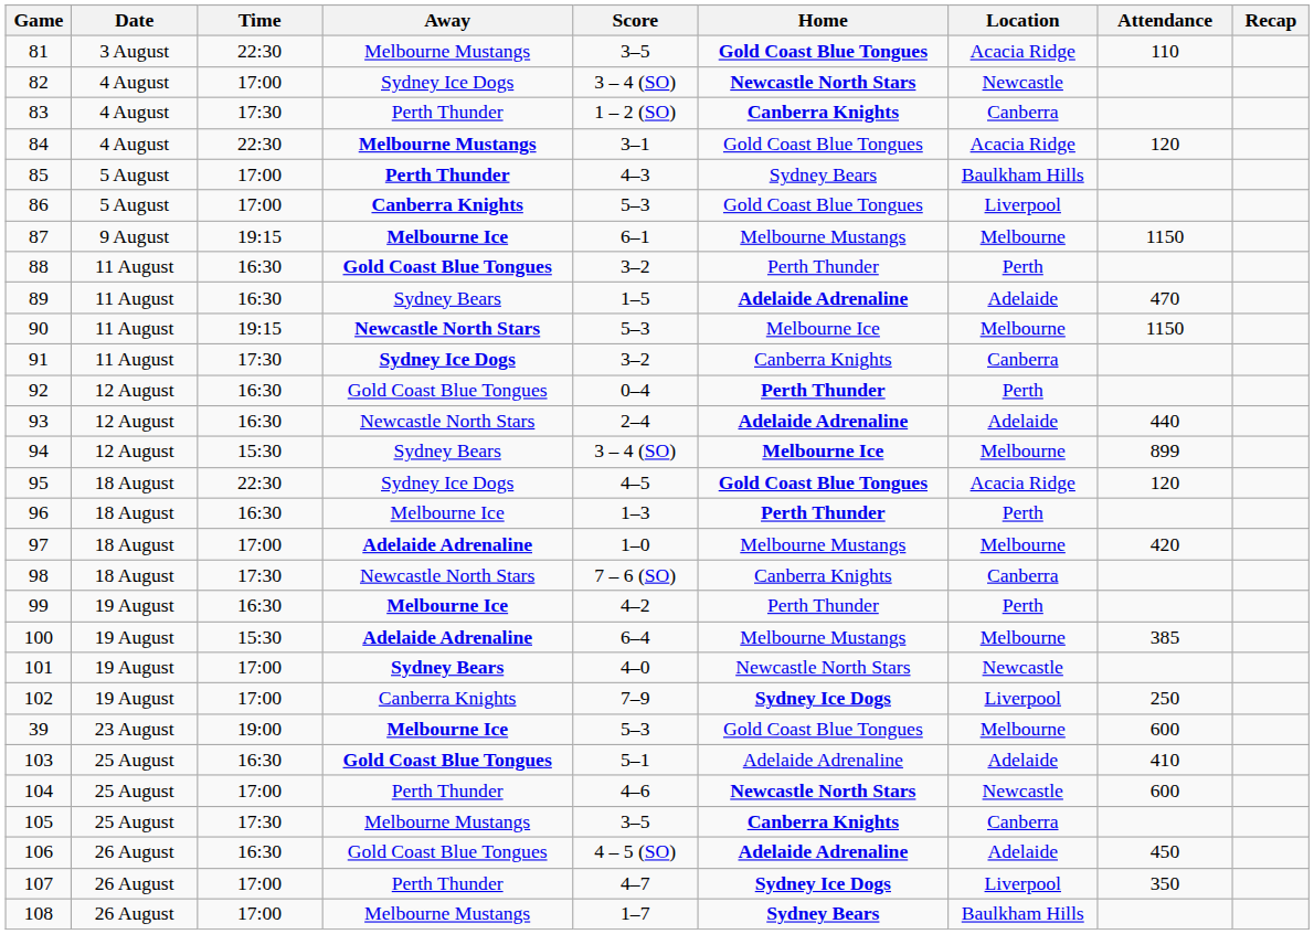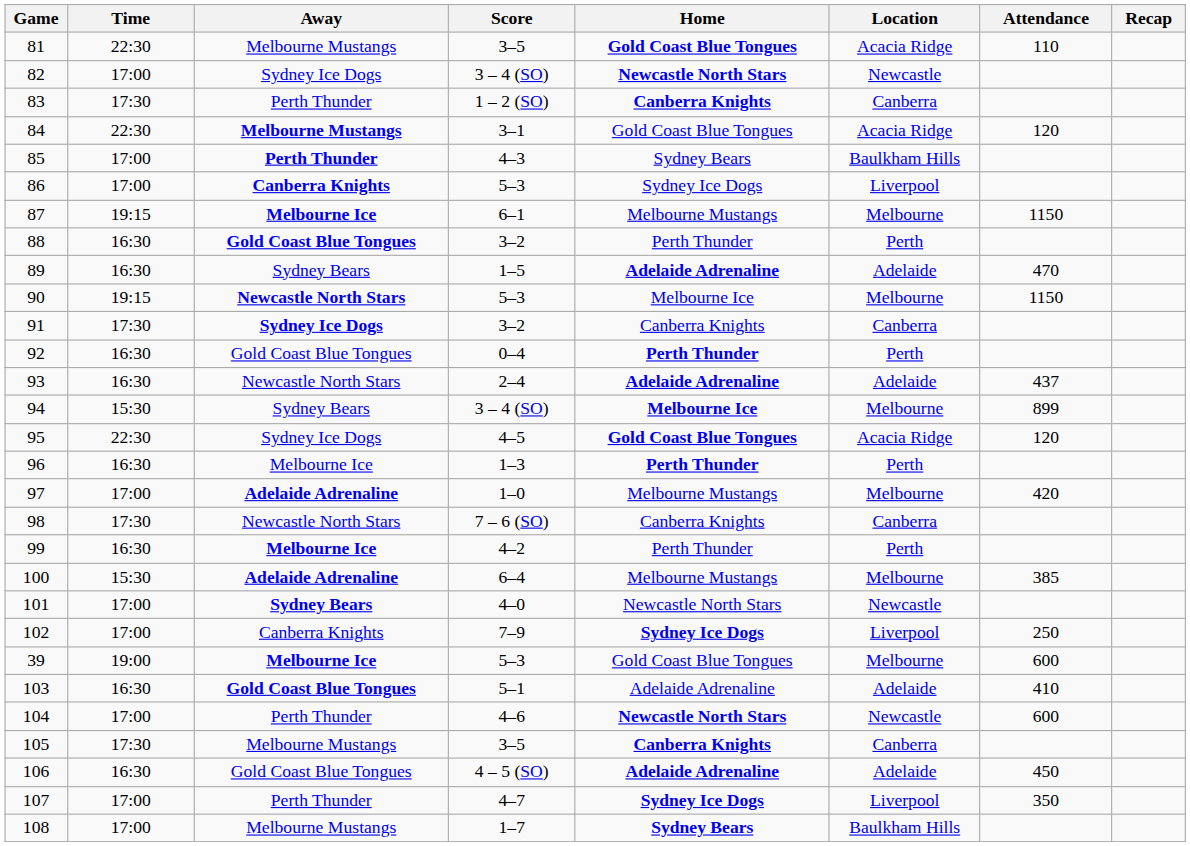 <table class="wikitable" width="85%" style="margin: 1em auto 1em auto">
 <tr>
 <th width="1%">Game</th>
-<th width="6%">Date</th>
 <th width="6%">Time</th>
 <th width="12%">Away</th>
 <th width="6%">Score</th>
 <th width="12%">Home</th>
 <th width="7%">Location</th>
 <th width="4%">Attendance</th>
 <th width="2%">Recap</th>
 </tr>
 <tr align="center">
 <td>81</td>
-<td>3 August</td>
 <td>22:30</td>
 <td><a href='#'>Melbourne Mustangs</a></td>
 <td>3–5</td>
 <td><strong><a href='#'>Gold Coast Blue Tongues</a></strong></td>
 <td><a href='#'>Acacia Ridge</a></td>
 <td>110</td>
 <td></td>
 </tr>
 <tr align="center">
 <td>82</td>
-<td>4 August</td>
 <td>17:00</td>
 <td><a href='#'>Sydney Ice Dogs</a></td>
 <td>3 – 4 (<a href='#'>SO</a>)</td>
 <td><strong><a href='#'>Newcastle North Stars</a></strong></td>
 <td><a href='#'>Newcastle</a></td>
 <td></td>
 <td></td>
 </tr>
 <tr align="center">
 <td>83</td>
-<td>4 August</td>
 <td>17:30</td>
 <td><a href='#'>Perth Thunder</a></td>
 <td>1 – 2 (<a href='#'>SO</a>)</td>
 <td><strong><a href='#'>Canberra Knights</a></strong></td>
 <td><a href='#'>Canberra</a></td>
 <td></td>
 <td></td>
 </tr>
 <tr align="center">
 <td>84</td>
-<td>4 August</td>
 <td>22:30</td>
 <td><strong><a href='#'>Melbourne Mustangs</a></strong></td>
 <td>3–1</td>
 <td><a href='#'>Gold Coast Blue Tongues</a></td>
 <td><a href='#'>Acacia Ridge</a></td>
 <td>120</td>
 <td></td>
 </tr>
 <tr align="center">
 <td>85</td>
-<td>5 August</td>
 <td>17:00</td>
 <td><strong><a href='#'>Perth Thunder</a></strong></td>
 <td>4–3</td>
 <td><a href='#'>Sydney Bears</a></td>
 <td><a href='#'>Baulkham Hills</a></td>
 <td></td>
 <td></td>
 </tr>
 <tr align="center">
 <td>86</td>
-<td>5 August</td>
 <td>17:00</td>
 <td><strong><a href='#'>Canberra Knights</a></strong></td>
 <td>5–3</td>
-<td><a href='#'>Gold Coast Blue Tongues</a></td>
+<td><a href='#'>Sydney Ice Dogs</a></td>
 <td><a href='#'>Liverpool</a></td>
 <td></td>
 <td></td>
 </tr>
 <tr align="center">
 <td>87</td>
-<td>9 August</td>
 <td>19:15</td>
 <td><strong><a href='#'>Melbourne Ice</a></strong></td>
 <td>6–1</td>
 <td><a href='#'>Melbourne Mustangs</a></td>
 <td><a href='#'>Melbourne</a></td>
 <td>1150</td>
 <td></td>
 </tr>
 <tr align="center">
 <td>88</td>
-<td>11 August</td>
 <td>16:30</td>
 <td><strong><a href='#'>Gold Coast Blue Tongues</a></strong></td>
 <td>3–2</td>
 <td><a href='#'>Perth Thunder</a></td>
 <td><a href='#'>Perth</a></td>
 <td></td>
 <td></td>
 </tr>
 <tr align="center">
 <td>89</td>
-<td>11 August</td>
 <td>16:30</td>
 <td><a href='#'>Sydney Bears</a></td>
 <td>1–5</td>
 <td><strong><a href='#'>Adelaide Adrenaline</a></strong></td>
 <td><a href='#'>Adelaide</a></td>
 <td>470</td>
 <td></td>
 </tr>
 <tr align="center">
 <td>90</td>
-<td>11 August</td>
 <td>19:15</td>
 <td><strong><a href='#'>Newcastle North Stars</a></strong></td>
 <td>5–3</td>
 <td><a href='#'>Melbourne Ice</a></td>
 <td><a href='#'>Melbourne</a></td>
 <td>1150</td>
 <td></td>
 </tr>
 <tr align="center">
 <td>91</td>
-<td>11 August</td>
 <td>17:30</td>
 <td><strong><a href='#'>Sydney Ice Dogs</a></strong></td>
 <td>3–2</td>
 <td><a href='#'>Canberra Knights</a></td>
 <td><a href='#'>Canberra</a></td>
 <td></td>
 <td></td>
 </tr>
 <tr align="center">
 <td>92</td>
-<td>12 August</td>
 <td>16:30</td>
 <td><a href='#'>Gold Coast Blue Tongues</a></td>
 <td>0–4</td>
 <td><strong><a href='#'>Perth Thunder</a></strong></td>
 <td><a href='#'>Perth</a></td>
 <td></td>
 <td></td>
 </tr>
 <tr align="center">
 <td>93</td>
-<td>12 August</td>
 <td>16:30</td>
 <td><a href='#'>Newcastle North Stars</a></td>
 <td>2–4</td>
 <td><strong><a href='#'>Adelaide Adrenaline</a></strong></td>
 <td><a href='#'>Adelaide</a></td>
-<td>440</td>
+<td>437</td>
 <td></td>
 </tr>
 <tr align="center">
 <td>94</td>
-<td>12 August</td>
 <td>15:30</td>
 <td><a href='#'>Sydney Bears</a></td>
 <td>3 – 4 (<a href='#'>SO</a>)</td>
 <td><strong><a href='#'>Melbourne Ice</a></strong></td>
 <td><a href='#'>Melbourne</a></td>
 <td>899</td>
 <td></td>
 </tr>
 <tr align="center">
 <td>95</td>
-<td>18 August</td>
 <td>22:30</td>
 <td><a href='#'>Sydney Ice Dogs</a></td>
 <td>4–5</td>
 <td><strong><a href='#'>Gold Coast Blue Tongues</a></strong></td>
 <td><a href='#'>Acacia Ridge</a></td>
 <td>120</td>
 <td></td>
 </tr>
 <tr align="center">
 <td>96</td>
-<td>18 August</td>
 <td>16:30</td>
 <td><a href='#'>Melbourne Ice</a></td>
 <td>1–3</td>
 <td><strong><a href='#'>Perth Thunder</a></strong></td>
 <td><a href='#'>Perth</a></td>
 <td></td>
 <td></td>
 </tr>
 <tr align="center">
 <td>97</td>
-<td>18 August</td>
 <td>17:00</td>
 <td><strong><a href='#'>Adelaide Adrenaline</a></strong></td>
 <td>1–0</td>
 <td><a href='#'>Melbourne Mustangs</a></td>
 <td><a href='#'>Melbourne</a></td>
 <td>420</td>
 <td></td>
 </tr>
 <tr align="center">
 <td>98</td>
-<td>18 August</td>
 <td>17:30</td>
 <td><a href='#'>Newcastle North Stars</a></td>
 <td>7 – 6 (<a href='#'>SO</a>)</td>
 <td><a href='#'>Canberra Knights</a></td>
 <td><a href='#'>Canberra</a></td>
 <td></td>
 <td></td>
 </tr>
 <tr align="center">
 <td>99</td>
-<td>19 August</td>
 <td>16:30</td>
 <td><strong><a href='#'>Melbourne Ice</a></strong></td>
 <td>4–2</td>
 <td><a href='#'>Perth Thunder</a></td>
 <td><a href='#'>Perth</a></td>
 <td></td>
 <td></td>
 </tr>
 <tr align="center">
 <td>100</td>
-<td>19 August</td>
 <td>15:30</td>
 <td><strong><a href='#'>Adelaide Adrenaline</a></strong></td>
 <td>6–4</td>
 <td><a href='#'>Melbourne Mustangs</a></td>
 <td><a href='#'>Melbourne</a></td>
 <td>385</td>
 <td></td>
 </tr>
 <tr align="center">
 <td>101</td>
-<td>19 August</td>
 <td>17:00</td>
 <td><strong><a href='#'>Sydney Bears</a></strong></td>
 <td>4–0</td>
 <td><a href='#'>Newcastle North Stars</a></td>
 <td><a href='#'>Newcastle</a></td>
 <td></td>
 <td></td>
 </tr>
 <tr align="center">
 <td>102</td>
-<td>19 August</td>
 <td>17:00</td>
 <td><a href='#'>Canberra Knights</a></td>
 <td>7–9</td>
 <td><strong><a href='#'>Sydney Ice Dogs</a></strong></td>
 <td><a href='#'>Liverpool</a></td>
 <td>250</td>
 <td></td>
 </tr>
 <tr align="center">
 <td>39</td>
-<td>23 August</td>
 <td>19:00</td>
 <td><strong><a href='#'>Melbourne Ice</a></strong></td>
 <td>5–3</td>
 <td><a href='#'>Gold Coast Blue Tongues</a></td>
 <td><a href='#'>Melbourne</a></td>
 <td>600</td>
 <td></td>
 </tr>
 <tr align="center">
 <td>103</td>
-<td>25 August</td>
 <td>16:30</td>
 <td><strong><a href='#'>Gold Coast Blue Tongues</a></strong></td>
 <td>5–1</td>
 <td><a href='#'>Adelaide Adrenaline</a></td>
 <td><a href='#'>Adelaide</a></td>
 <td>410</td>
 <td></td>
 </tr>
 <tr align="center">
 <td>104</td>
-<td>25 August</td>
 <td>17:00</td>
 <td><a href='#'>Perth Thunder</a></td>
 <td>4–6</td>
 <td><strong><a href='#'>Newcastle North Stars</a></strong></td>
 <td><a href='#'>Newcastle</a></td>
 <td>600</td>
 <td></td>
 </tr>
 <tr align="center">
 <td>105</td>
-<td>25 August</td>
 <td>17:30</td>
 <td><a href='#'>Melbourne Mustangs</a></td>
 <td>3–5</td>
 <td><strong><a href='#'>Canberra Knights</a></strong></td>
 <td><a href='#'>Canberra</a></td>
 <td></td>
 <td></td>
 </tr>
 <tr align="center">
 <td>106</td>
-<td>26 August</td>
 <td>16:30</td>
 <td><a href='#'>Gold Coast Blue Tongues</a></td>
 <td>4 – 5 (<a href='#'>SO</a>)</td>
 <td><strong><a href='#'>Adelaide Adrenaline</a></strong></td>
 <td><a href='#'>Adelaide</a></td>
 <td>450</td>
 <td></td>
 </tr>
 <tr align="center">
 <td>107</td>
-<td>26 August</td>
 <td>17:00</td>
 <td><a href='#'>Perth Thunder</a></td>
 <td>4–7</td>
 <td><strong><a href='#'>Sydney Ice Dogs</a></strong></td>
 <td><a href='#'>Liverpool</a></td>
 <td>350</td>
 <td></td>
 </tr>
 <tr align="center">
 <td>108</td>
-<td>26 August</td>
 <td>17:00</td>
 <td><a href='#'>Melbourne Mustangs</a></td>
 <td>1–7</td>
 <td><strong><a href='#'>Sydney Bears</a></strong></td>
 <td><a href='#'>Baulkham Hills</a></td>
 <td></td>
 <td></td>
 </tr>
 </table>
